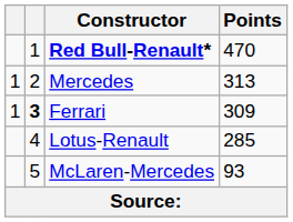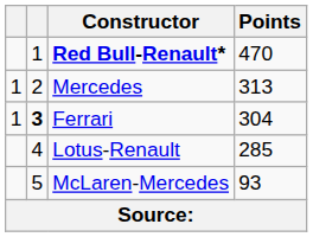 <table class="wikitable" style="font-size: 85%;">
 <tr>
 <th></th>
 <th></th>
 <th>Constructor</th>
 <th>Points</th>
 </tr>
 <tr>
 <td align="left"></td>
 <td align="center">1</td>
 <td> <strong><a href='#'>Red Bull</a>-<a href='#'>Renault</a>*</strong></td>
 <td align="left">470</td>
 </tr>
 <tr>
 <td align="left"> 1</td>
 <td align="center">2</td>
 <td> <a href='#'>Mercedes</a></td>
 <td align="left">313</td>
 </tr>
 <tr>
 <td align="left"> 1</td>
 <td align="center"><strong>3</strong></td>
 <td> <a href='#'>Ferrari</a></td>
-<td align="left">309</td>
+<td align="left">304</td>
 </tr>
 <tr>
 <td align="left"></td>
 <td align="center">4</td>
 <td> <a href='#'>Lotus</a>-<a href='#'>Renault</a></td>
 <td align="left">285</td>
 </tr>
 <tr>
 <td align="left"></td>
 <td align="center">5</td>
 <td> <a href='#'>McLaren</a>-<a href='#'>Mercedes</a></td>
 <td align="left">93</td>
 </tr>
 <tr>
 <th colspan=4>Source:</th>
 </tr>
 </table>
